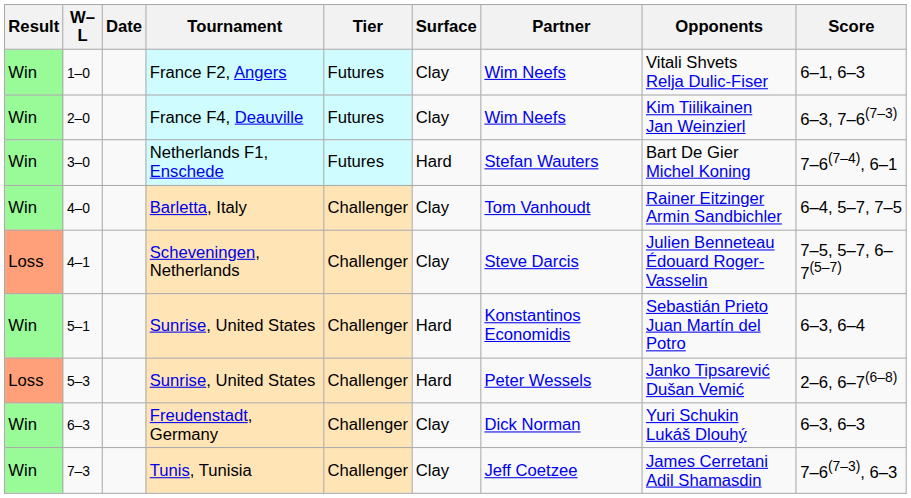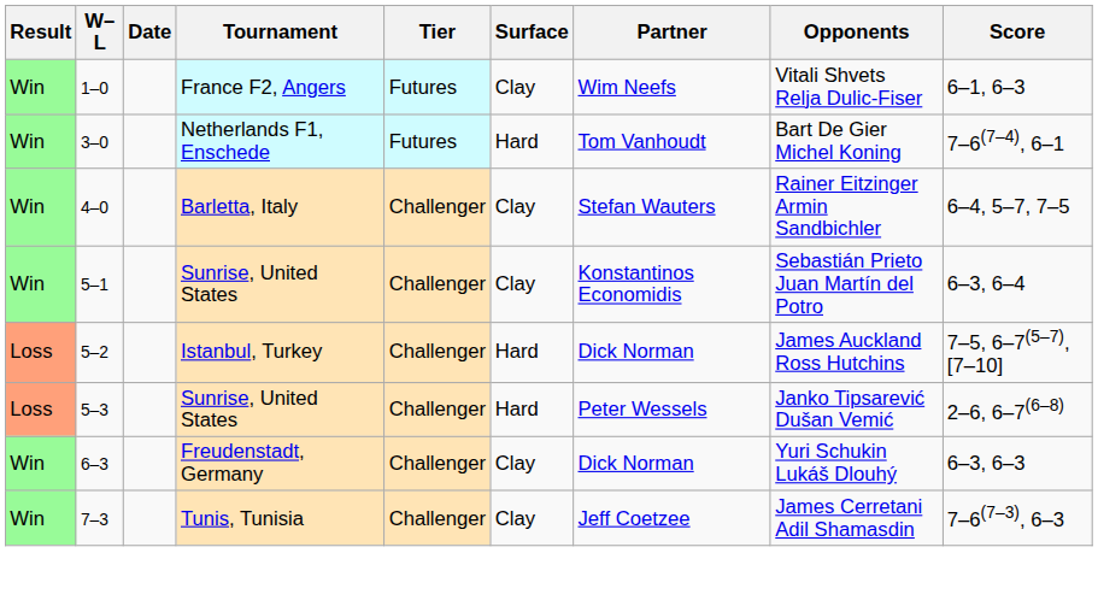 <table class="sortable wikitable">
 <tr>
 <th>Result</th>
 <th class="unsortable">W–L</th>
 <th>Date</th>
 <th>Tournament</th>
 <th>Tier</th>
 <th>Surface</th>
 <th>Partner</th>
 <th>Opponents</th>
 <th class="unsortable">Score</th>
 </tr>
 <tr>
 <td bgcolor=98FB98>Win</td>
 <td><small>1–0</small></td>
 <td></td>
 <td style="background:#cffcff;">France F2, <a href='#'>Angers</a></td>
 <td style="background:#cffcff;">Futures</td>
 <td>Clay</td>
 <td> <a href='#'>Wim Neefs</a></td>
 <td> Vitali Shvets <br>  <a href='#'>Relja Dulic-Fiser</a></td>
 <td>6–1, 6–3</td>
 </tr>
 <tr>
 <td bgcolor=98FB98>Win</td>
-<td><small>2–0</small></td>
-<td></td>
-<td style="background:#cffcff;">France F4, <a href='#'>Deauville</a></td>
-<td style="background:#cffcff;">Futures</td>
-<td>Clay</td>
-<td> <a href='#'>Wim Neefs</a></td>
-<td> <a href='#'>Kim Tiilikainen</a> <br>  <a href='#'>Jan Weinzierl</a></td>
-<td>6–3, 7–6<sup>(7–3)</sup></td>
-</tr>
-<tr>
-<td bgcolor=98FB98>Win</td>
 <td><small>3–0</small></td>
 <td></td>
 <td style="background:#cffcff;">Netherlands F1, <a href='#'>Enschede</a></td>
 <td style="background:#cffcff;">Futures</td>
 <td>Hard</td>
-<td> <a href='#'>Stefan Wauters</a></td>
+<td> <a href='#'>Tom Vanhoudt</a></td>
 <td> Bart De Gier <br>  <a href='#'>Michel Koning</a></td>
 <td>7–6<sup>(7–4)</sup>, 6–1</td>
 </tr>
 <tr>
 <td bgcolor=98FB98>Win</td>
 <td><small>4–0</small></td>
 <td></td>
 <td style="background:moccasin;"><a href='#'>Barletta</a>, Italy</td>
 <td style="background:moccasin;">Challenger</td>
 <td>Clay</td>
-<td> <a href='#'>Tom Vanhoudt</a></td>
+<td> <a href='#'>Stefan Wauters</a></td>
 <td> <a href='#'>Rainer Eitzinger</a> <br>  <a href='#'>Armin Sandbichler</a></td>
 <td>6–4, 5–7, 7–5</td>
-</tr>
-<tr>
-<td bgcolor=FFA07A>Loss</td>
-<td><small>4–1</small></td>
-<td></td>
-<td style="background:moccasin;"><a href='#'>Scheveningen</a>, Netherlands</td>
-<td style="background:moccasin;">Challenger</td>
-<td>Clay</td>
-<td> <a href='#'>Steve Darcis</a></td>
-<td> <a href='#'>Julien Benneteau</a> <br>  <a href='#'>Édouard Roger-Vasselin</a></td>
-<td>7–5, 5–7, 6–7<sup>(5–7)</sup></td>
 </tr>
 <tr>
 <td bgcolor=98FB98>Win</td>
 <td><small>5–1</small></td>
 <td></td>
 <td style="background:moccasin;"><a href='#'>Sunrise</a>, United States</td>
 <td style="background:moccasin;">Challenger</td>
-<td>Hard</td>
+<td>Clay</td>
 <td> <a href='#'>Konstantinos Economidis</a></td>
 <td> <a href='#'>Sebastián Prieto</a> <br>  <a href='#'>Juan Martín del Potro</a></td>
 <td>6–3, 6–4</td>
+</tr>
+<tr>
+<td bgcolor=FFA07A>Loss</td>
+<td><small>5–2</small></td>
+<td></td>
+<td style="background:moccasin;"><a href='#'>Istanbul</a>, Turkey</td>
+<td style="background:moccasin;">Challenger</td>
+<td>Hard</td>
+<td> <a href='#'>Dick Norman</a></td>
+<td> <a href='#'>James Auckland</a> <br>  <a href='#'>Ross Hutchins</a></td>
+<td>7–5, 6–7<sup>(5–7)</sup>, [7–10]</td>
 </tr>
 <tr>
 <td bgcolor=FFA07A>Loss</td>
 <td><small>5–3</small></td>
 <td></td>
 <td style="background:moccasin;"><a href='#'>Sunrise</a>, United States</td>
 <td style="background:moccasin;">Challenger</td>
 <td>Hard</td>
 <td> <a href='#'>Peter Wessels</a></td>
 <td> <a href='#'>Janko Tipsarević</a> <br>  <a href='#'>Dušan Vemić</a></td>
 <td>2–6, 6–7<sup>(6–8)</sup></td>
 </tr>
 <tr>
 <td bgcolor=98FB98>Win</td>
 <td><small>6–3</small></td>
 <td></td>
 <td style="background:moccasin;"><a href='#'>Freudenstadt</a>, Germany</td>
 <td style="background:moccasin;">Challenger</td>
 <td>Clay</td>
 <td> <a href='#'>Dick Norman</a></td>
 <td> <a href='#'>Yuri Schukin</a> <br>  <a href='#'>Lukáš Dlouhý</a></td>
 <td>6–3, 6–3</td>
 </tr>
 <tr>
 <td bgcolor=98FB98>Win</td>
 <td><small>7–3</small></td>
 <td></td>
 <td style="background:moccasin;"><a href='#'>Tunis</a>, Tunisia</td>
 <td style="background:moccasin;">Challenger</td>
 <td>Clay</td>
 <td> <a href='#'>Jeff Coetzee</a></td>
 <td> <a href='#'>James Cerretani</a> <br>  <a href='#'>Adil Shamasdin</a></td>
 <td>7–6<sup>(7–3)</sup>, 6–3</td>
 </tr>
 </table>
